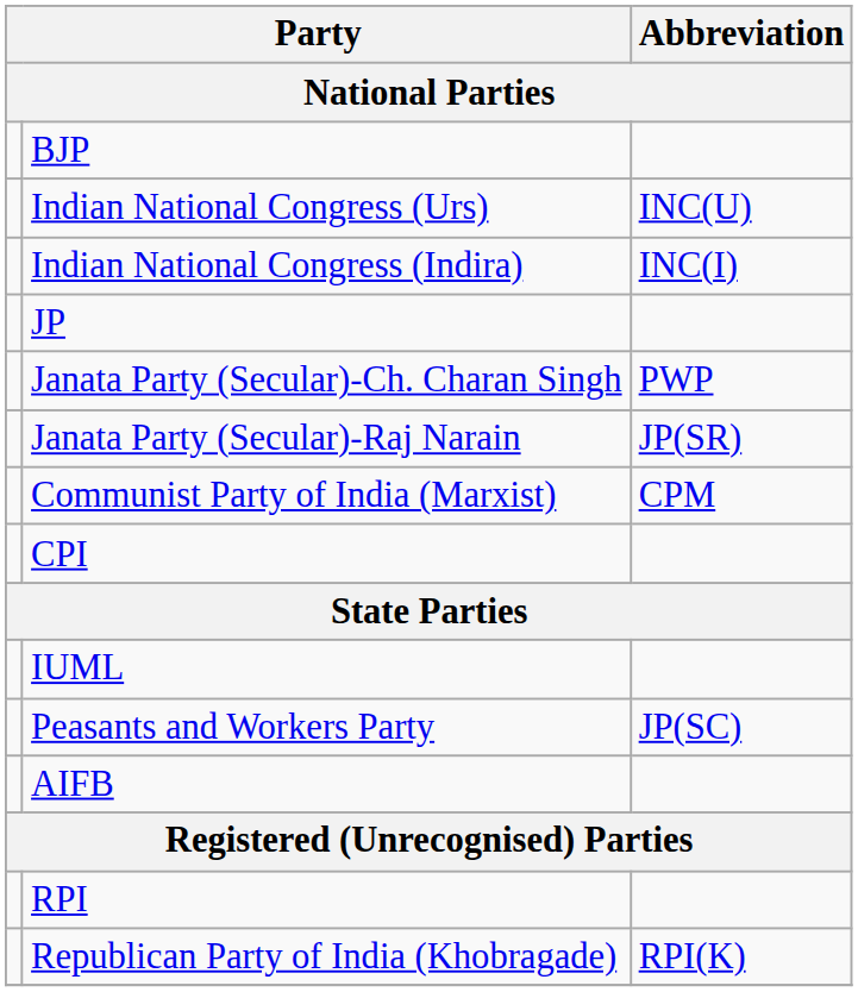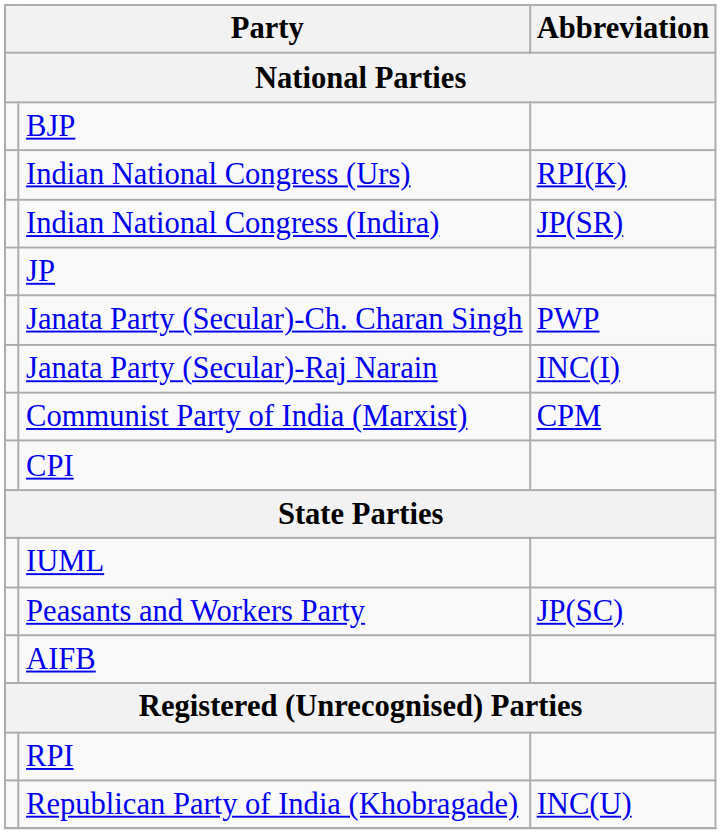 <table class="wikitable">
 <tr>
 <th Colspan=2>Party</th>
 <th>Abbreviation</th>
 </tr>
 <tr>
 <th Colspan=4>National Parties</th>
 </tr>
 <tr>
 <td></td>
 <td><a href='#'>BJP</a></td>
 </tr>
 <tr>
 <td></td>
 <td><a href='#'>Indian National Congress (Urs)</a></td>
-<td><a href='#'>INC(U)</a></td>
+<td><a href='#'>RPI(K)</a></td>
 </tr>
 <tr>
 <td></td>
 <td><a href='#'>Indian National Congress (Indira)</a></td>
-<td><a href='#'>INC(I)</a></td>
+<td><a href='#'>JP(SR)</a></td>
 </tr>
 <tr>
 <td></td>
 <td><a href='#'>JP</a></td>
 </tr>
 <tr>
 <td></td>
 <td><a href='#'>Janata Party (Secular)-Ch. Charan Singh</a></td>
 <td><a href='#'>PWP</a></td>
 </tr>
 <tr>
 <td></td>
 <td><a href='#'>Janata Party (Secular)-Raj Narain</a></td>
-<td><a href='#'>JP(SR)</a></td>
+<td><a href='#'>INC(I)</a></td>
 </tr>
 <tr>
 <td></td>
 <td><a href='#'>Communist Party of India (Marxist)</a></td>
 <td><a href='#'>CPM</a></td>
 </tr>
 <tr>
 <td></td>
 <td><a href='#'>CPI</a></td>
 </tr>
 <tr>
 <th Colspan=4>State Parties</th>
 </tr>
 <tr>
 <td></td>
 <td><a href='#'>IUML</a></td>
 </tr>
 <tr>
 <td></td>
 <td><a href='#'>Peasants and Workers Party</a></td>
 <td><a href='#'>JP(SC)</a></td>
 </tr>
 <tr>
 <td></td>
 <td><a href='#'>AIFB</a></td>
 </tr>
 <tr>
 <th Colspan=4>Registered (Unrecognised) Parties</th>
 </tr>
 <tr>
 <td></td>
 <td><a href='#'>RPI</a></td>
 </tr>
 <tr>
 <td></td>
 <td><a href='#'>Republican Party of India (Khobragade)</a></td>
-<td><a href='#'>RPI(K)</a></td>
+<td><a href='#'>INC(U)</a></td>
 </tr>
 <tr>
 </tr>
 </table>
